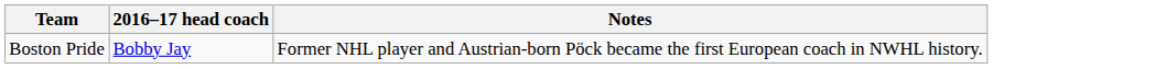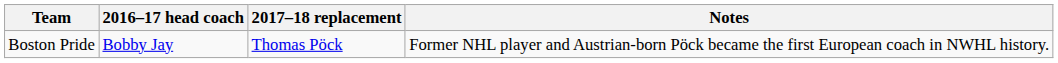 <table class="wikitable">
 <tr>
 <th>Team</th>
 <th>2016–17 head coach</th>
+<th>2017–18 replacement</th>
 <th>Notes</th>
 </tr>
 <tr>
 <td>Boston Pride</td>
 <td><a href='#'>Bobby Jay</a></td>
+<td><a href='#'>Thomas Pöck</a></td>
 <td>Former NHL player and Austrian-born Pöck became the first European coach in NWHL history.</td>
 </tr>
 </table>
